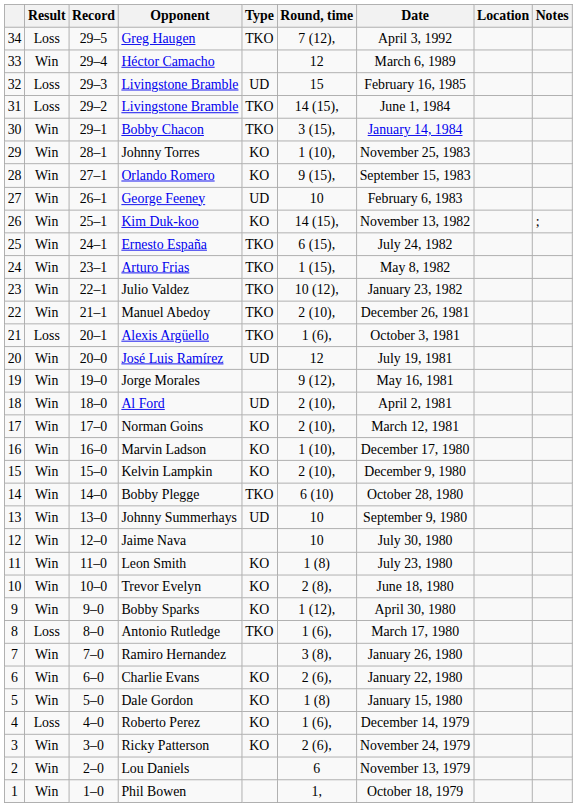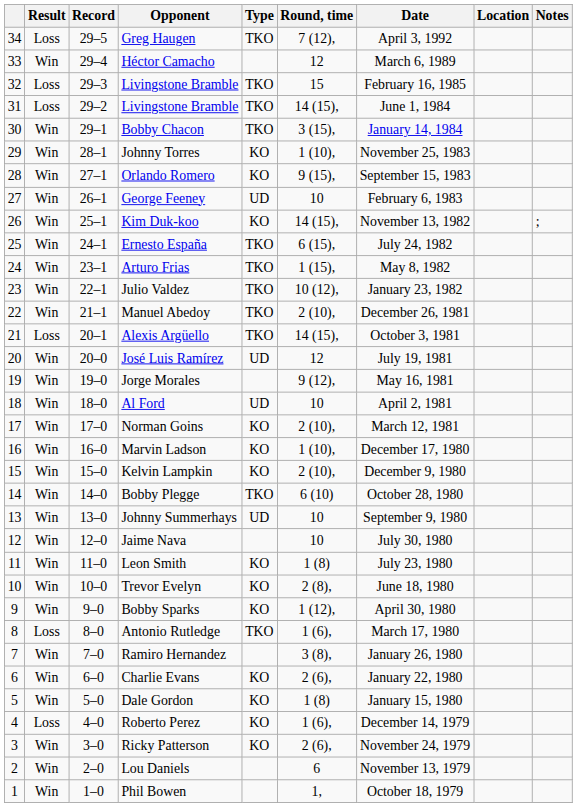 <table class="wikitable" style="text-align:center; font-size:95%">
 <tr>
 <th></th>
 <th>Result</th>
 <th>Record</th>
 <th>Opponent</th>
 <th>Type</th>
 <th>Round, time</th>
 <th>Date</th>
 <th>Location</th>
 <th>Notes</th>
 </tr>
 <tr>
 <td>34</td>
 <td>Loss</td>
 <td>29–5</td>
 <td style="text-align:left;"><a href='#'>Greg Haugen</a></td>
 <td>TKO</td>
 <td>7 (12), </td>
 <td>April 3, 1992</td>
 <td style="text-align:left;"></td>
 <td style="text-align:left;"></td>
 </tr>
 <tr>
 <td>33</td>
 <td>Win</td>
 <td>29–4</td>
 <td style="text-align:left;"><a href='#'>Héctor Camacho</a></td>
 <td></td>
 <td>12</td>
 <td>March 6, 1989</td>
 <td style="text-align:left;"></td>
 <td style="text-align:left;"></td>
 </tr>
 <tr>
 <td>32</td>
 <td>Loss</td>
 <td>29–3</td>
 <td style="text-align:left;"><a href='#'>Livingstone Bramble</a></td>
-<td>UD</td>
+<td>TKO</td>
 <td>15</td>
 <td>February 16, 1985</td>
 <td style="text-align:left;"></td>
 <td style="text-align:left;"></td>
 </tr>
 <tr>
 <td>31</td>
 <td>Loss</td>
 <td>29–2</td>
 <td style="text-align:left;"><a href='#'>Livingstone Bramble</a></td>
 <td>TKO</td>
 <td>14 (15), </td>
 <td>June 1, 1984</td>
 <td style="text-align:left;"></td>
 <td style="text-align:left;"></td>
 </tr>
 <tr>
 <td>30</td>
 <td>Win</td>
 <td>29–1</td>
 <td style="text-align:left;"><a href='#'>Bobby Chacon</a></td>
 <td>TKO</td>
 <td>3 (15), </td>
 <td><a href='#'>January 14, 1984</a></td>
 <td style="text-align:left;"></td>
 <td style="text-align:left;"></td>
 </tr>
 <tr>
 <td>29</td>
 <td>Win</td>
 <td>28–1</td>
 <td style="text-align:left;">Johnny Torres</td>
 <td>KO</td>
 <td>1 (10), </td>
 <td>November 25, 1983</td>
 <td style="text-align:left;"></td>
 <td></td>
 </tr>
 <tr>
 <td>28</td>
 <td>Win</td>
 <td>27–1</td>
 <td style="text-align:left;"><a href='#'>Orlando Romero</a></td>
 <td>KO</td>
 <td>9 (15), </td>
 <td>September 15, 1983</td>
 <td style="text-align:left;"></td>
 <td style="text-align:left;"></td>
 </tr>
 <tr>
 <td>27</td>
 <td>Win</td>
 <td>26–1</td>
 <td style="text-align:left;"><a href='#'>George Feeney</a></td>
 <td>UD</td>
 <td>10</td>
 <td>February 6, 1983</td>
 <td style="text-align:left;"></td>
 <td></td>
 </tr>
 <tr>
 <td>26</td>
 <td>Win</td>
 <td>25–1</td>
 <td style="text-align:left;"><a href='#'>Kim Duk-koo</a></td>
 <td>KO</td>
 <td>14 (15), </td>
 <td>November 13, 1982</td>
 <td style="text-align:left;"></td>
 <td style="text-align:left;">; </td>
 </tr>
 <tr>
 <td>25</td>
 <td>Win</td>
 <td>24–1</td>
 <td style="text-align:left;"><a href='#'>Ernesto España</a></td>
 <td>TKO</td>
 <td>6 (15), </td>
 <td>July 24, 1982</td>
 <td style="text-align:left;"></td>
 <td style="text-align:left;"></td>
 </tr>
 <tr>
 <td>24</td>
 <td>Win</td>
 <td>23–1</td>
 <td style="text-align:left;"><a href='#'>Arturo Frias</a></td>
 <td>TKO</td>
 <td>1 (15), </td>
 <td>May 8, 1982</td>
 <td style="text-align:left;"></td>
 <td style="text-align:left;"></td>
 </tr>
 <tr>
 <td>23</td>
 <td>Win</td>
 <td>22–1</td>
 <td style="text-align:left;">Julio Valdez</td>
 <td>TKO</td>
 <td>10 (12), </td>
 <td>January 23, 1982</td>
 <td style="text-align:left;"></td>
 <td style="text-align:left;"></td>
 </tr>
 <tr>
 <td>22</td>
 <td>Win</td>
 <td>21–1</td>
 <td style="text-align:left;">Manuel Abedoy</td>
 <td>TKO</td>
 <td>2 (10), </td>
 <td>December 26, 1981</td>
 <td style="text-align:left;"></td>
 <td></td>
 </tr>
 <tr>
 <td>21</td>
 <td>Loss</td>
 <td>20–1</td>
 <td style="text-align:left;"><a href='#'>Alexis Argüello</a></td>
 <td>TKO</td>
-<td>1 (6), </td>
+<td>14 (15), </td>
 <td>October 3, 1981</td>
 <td style="text-align:left;"></td>
 <td style="text-align:left;"></td>
 </tr>
 <tr>
 <td>20</td>
 <td>Win</td>
 <td>20–0</td>
 <td style="text-align:left;"><a href='#'>José Luis Ramírez</a></td>
 <td>UD</td>
 <td>12</td>
 <td>July 19, 1981</td>
 <td style="text-align:left;"></td>
 <td style="text-align:left;"></td>
 </tr>
 <tr>
 <td>19</td>
 <td>Win</td>
 <td>19–0</td>
 <td style="text-align:left;">Jorge Morales</td>
 <td></td>
 <td>9 (12), </td>
 <td>May 16, 1981</td>
 <td style="text-align:left;"></td>
 <td style="text-align:left;"></td>
 </tr>
 <tr>
 <td>18</td>
 <td>Win</td>
 <td>18–0</td>
 <td style="text-align:left;"><a href='#'>Al Ford</a></td>
 <td>UD</td>
-<td>2 (10), </td>
+<td>10</td>
 <td>April 2, 1981</td>
 <td style="text-align:left;"></td>
 <td></td>
 </tr>
 <tr>
 <td>17</td>
 <td>Win</td>
 <td>17–0</td>
 <td style="text-align:left;">Norman Goins</td>
 <td>KO</td>
 <td>2 (10), </td>
 <td>March 12, 1981</td>
 <td style="text-align:left;"></td>
 <td></td>
 </tr>
 <tr>
 <td>16</td>
 <td>Win</td>
 <td>16–0</td>
 <td style="text-align:left;">Marvin Ladson</td>
 <td>KO</td>
 <td>1 (10), </td>
 <td>December 17, 1980</td>
 <td style="text-align:left;"></td>
 <td></td>
 </tr>
 <tr>
 <td>15</td>
 <td>Win</td>
 <td>15–0</td>
 <td style="text-align:left;">Kelvin Lampkin</td>
 <td>KO</td>
 <td>2 (10), </td>
 <td>December 9, 1980</td>
 <td style="text-align:left;"></td>
 <td></td>
 </tr>
 <tr>
 <td>14</td>
 <td>Win</td>
 <td>14–0</td>
 <td style="text-align:left;">Bobby Plegge</td>
 <td>TKO</td>
 <td>6 (10)</td>
 <td>October 28, 1980</td>
 <td style="text-align:left;"></td>
 <td></td>
 </tr>
 <tr>
 <td>13</td>
 <td>Win</td>
 <td>13–0</td>
 <td style="text-align:left;">Johnny Summerhays</td>
 <td>UD</td>
 <td>10</td>
 <td>September 9, 1980</td>
 <td style="text-align:left;"></td>
 <td></td>
 </tr>
 <tr>
 <td>12</td>
 <td>Win</td>
 <td>12–0</td>
 <td style="text-align:left;">Jaime Nava</td>
 <td></td>
 <td>10</td>
 <td>July 30, 1980</td>
 <td style="text-align:left;"></td>
 <td></td>
 </tr>
 <tr>
 <td>11</td>
 <td>Win</td>
 <td>11–0</td>
 <td style="text-align:left;">Leon Smith</td>
 <td>KO</td>
 <td>1 (8)</td>
 <td>July 23, 1980</td>
 <td style="text-align:left;"></td>
 <td></td>
 </tr>
 <tr>
 <td>10</td>
 <td>Win</td>
 <td>10–0</td>
 <td style="text-align:left;">Trevor Evelyn</td>
 <td>KO</td>
 <td>2 (8), </td>
 <td>June 18, 1980</td>
 <td style="text-align:left;"></td>
 <td></td>
 </tr>
 <tr>
 <td>9</td>
 <td>Win</td>
 <td>9–0</td>
 <td style="text-align:left;">Bobby Sparks</td>
 <td>KO</td>
 <td>1 (12), </td>
 <td>April 30, 1980</td>
 <td style="text-align:left;"></td>
 <td></td>
 </tr>
 <tr>
 <td>8</td>
 <td>Loss</td>
 <td>8–0</td>
 <td style="text-align:left;">Antonio Rutledge</td>
 <td>TKO</td>
 <td>1 (6), </td>
 <td>March 17, 1980</td>
 <td style="text-align:left;"></td>
 <td></td>
 </tr>
 <tr>
 <td>7</td>
 <td>Win</td>
 <td>7–0</td>
 <td style="text-align:left;">Ramiro Hernandez</td>
 <td></td>
 <td>3 (8), </td>
 <td>January 26, 1980</td>
 <td style="text-align:left;"></td>
 <td></td>
 </tr>
 <tr>
 <td>6</td>
 <td>Win</td>
 <td>6–0</td>
 <td style="text-align:left;">Charlie Evans</td>
 <td>KO</td>
 <td>2 (6), </td>
 <td>January 22, 1980</td>
 <td style="text-align:left;"></td>
 <td></td>
 </tr>
 <tr>
 <td>5</td>
 <td>Win</td>
 <td>5–0</td>
 <td style="text-align:left;">Dale Gordon</td>
 <td>KO</td>
 <td>1 (8)</td>
 <td>January 15, 1980</td>
 <td style="text-align:left;"></td>
 <td></td>
 </tr>
 <tr>
 <td>4</td>
 <td>Loss</td>
 <td>4–0</td>
 <td style="text-align:left;">Roberto Perez</td>
 <td>KO</td>
 <td>1 (6), </td>
 <td>December 14, 1979</td>
 <td style="text-align:left;"></td>
 <td></td>
 </tr>
 <tr>
 <td>3</td>
 <td>Win</td>
 <td>3–0</td>
 <td style="text-align:left;">Ricky Patterson</td>
 <td>KO</td>
 <td>2 (6), </td>
 <td>November 24, 1979</td>
 <td style="text-align:left;"></td>
 <td></td>
 </tr>
 <tr>
 <td>2</td>
 <td>Win</td>
 <td>2–0</td>
 <td style="text-align:left;">Lou Daniels</td>
 <td></td>
 <td>6</td>
 <td>November 13, 1979</td>
 <td style="text-align:left;"></td>
 <td></td>
 </tr>
 <tr>
 <td>1</td>
 <td>Win</td>
 <td>1–0</td>
 <td style="text-align:left;">Phil Bowen</td>
 <td></td>
 <td>1, </td>
 <td>October 18, 1979</td>
 <td style="text-align:left;"></td>
 <td></td>
 </tr>
 </table>
